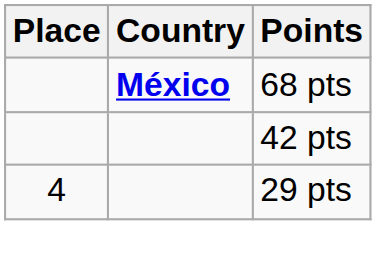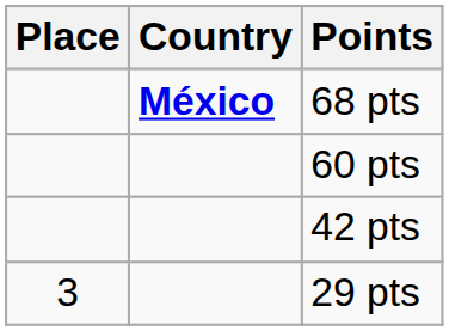 <table class=wikitable>
 <tr>
 <th>Place</th>
 <th>Country</th>
 <th>Points</th>
 </tr>
 <tr>
 <td align=center></td>
 <td><strong> <a href='#'>México</a></strong></td>
 <td>68 pts</td>
 </tr>
 <tr>
 <td align=center></td>
 <td></td>
+<td>60 pts</td>
+</tr>
+<tr>
+<td align=center></td>
+<td></td>
 <td>42 pts</td>
 </tr>
 <tr>
-<td align=center>4</td>
+<td align=center>3</td>
 <td></td>
 <td>29 pts</td>
 </tr>
 </table>
